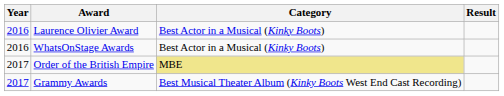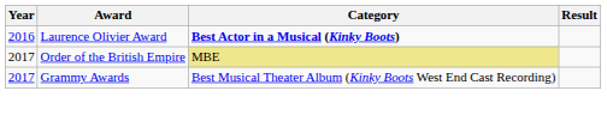 <table class="wikitable sortable">
 <tr>
 <th>Year</th>
 <th>Award</th>
 <th>Category</th>
 <th>Result</th>
 </tr>
 <tr>
 <td><a href='#'>2016</a></td>
 <td><a href='#'>Laurence Olivier Award</a></td>
-<td><a href='#'>Best Actor in a Musical</a> (<em><a href='#'>Kinky Boots</a></em>)</td>
-<td></td>
-</tr>
-<tr>
-<td>2016</td>
-<td><a href='#'>WhatsOnStage Awards</a></td>
-<td>Best Actor in a Musical (<em><a href='#'>Kinky Boots</a></em>)</td>
+<td><strong><a href='#'>Best Actor in a Musical</a> (<em><a href='#'>Kinky Boots</a></em>)</strong></td>
 <td></td>
 </tr>
 <tr>
 <td>2017</td>
 <td><a href='#'>Order of the British Empire</a></td>
 <td style="background: khaki;">MBE</td>
 <td></td>
 </tr>
 <tr>
 <td><a href='#'>2017</a></td>
 <td><a href='#'>Grammy Awards</a></td>
 <td><a href='#'>Best Musical Theater Album</a> (<em><a href='#'>Kinky Boots</a></em> West End Cast Recording)</td>
 <td></td>
 </tr>
 </table>
